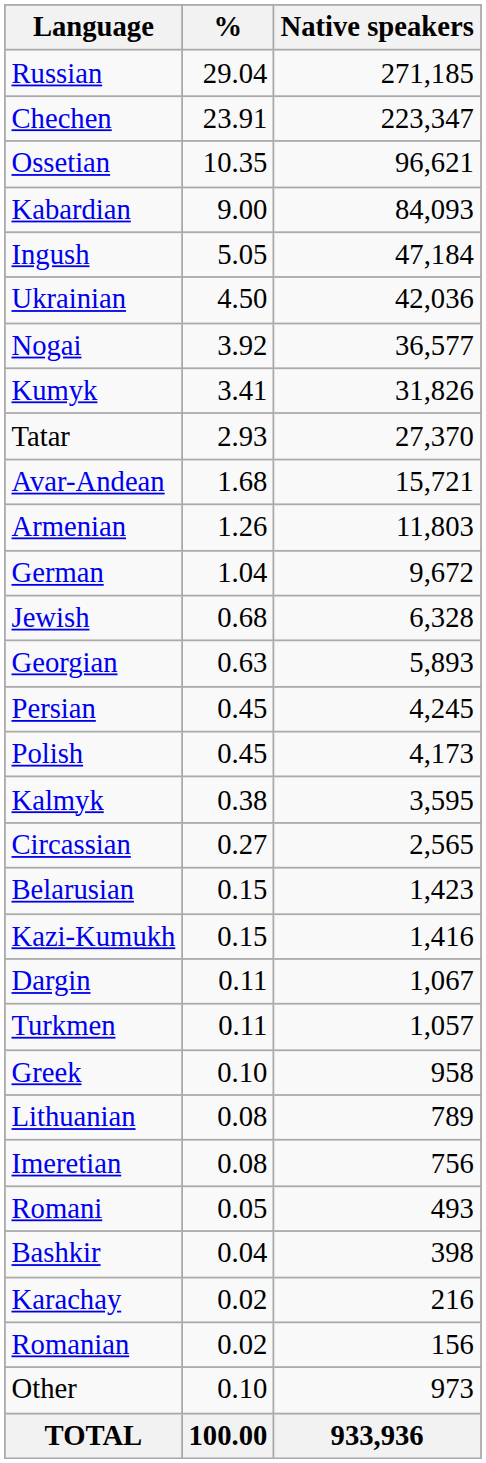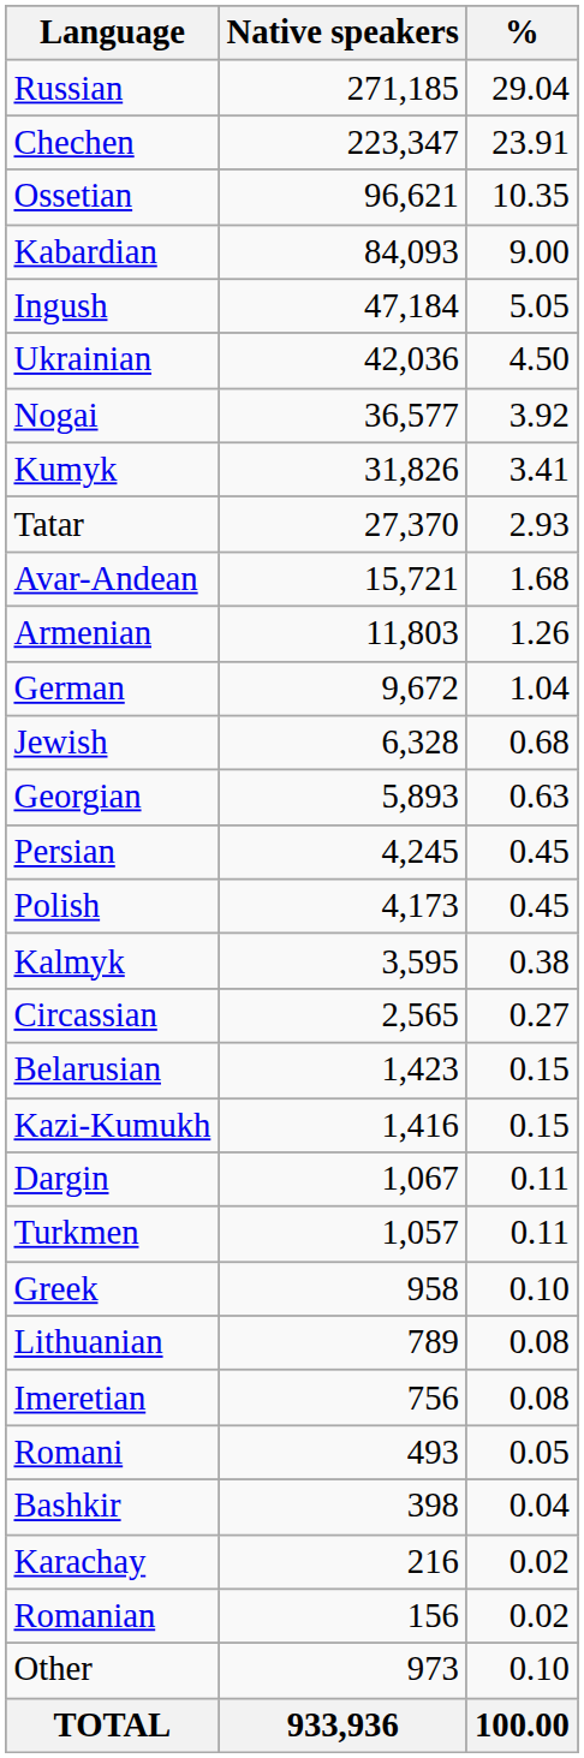 <table class="wikitable sortable">
 <tr>
 <th>Language</th>
+<th>Native speakers</th>
 <th>%</th>
-<th>Native speakers</th>
 </tr>
 <tr>
 <td><a href='#'>Russian</a></td>
+<td align="right">271,185</td>
 <td align="right">29.04</td>
-<td align="right">271,185</td>
 </tr>
 <tr>
 <td><a href='#'>Chechen</a></td>
+<td align="right">223,347</td>
 <td align="right">23.91</td>
-<td align="right">223,347</td>
 </tr>
 <tr>
 <td><a href='#'>Ossetian</a></td>
+<td align="right">96,621</td>
 <td align="right">10.35</td>
-<td align="right">96,621</td>
 </tr>
 <tr>
 <td><a href='#'>Kabardian</a></td>
+<td align="right">84,093</td>
 <td align="right">9.00</td>
-<td align="right">84,093</td>
 </tr>
 <tr>
 <td><a href='#'>Ingush</a></td>
+<td align="right">47,184</td>
 <td align="right">5.05</td>
-<td align="right">47,184</td>
 </tr>
 <tr>
 <td><a href='#'>Ukrainian</a></td>
+<td align="right">42,036</td>
 <td align="right">4.50</td>
-<td align="right">42,036</td>
 </tr>
 <tr>
 <td><a href='#'>Nogai</a></td>
+<td align="right">36,577</td>
 <td align="right">3.92</td>
-<td align="right">36,577</td>
 </tr>
 <tr>
 <td><a href='#'>Kumyk</a></td>
+<td align="right">31,826</td>
 <td align="right">3.41</td>
-<td align="right">31,826</td>
 </tr>
 <tr>
 <td>Tatar</td>
+<td align="right">27,370</td>
 <td align="right">2.93</td>
-<td align="right">27,370</td>
 </tr>
 <tr>
 <td><a href='#'>Avar-Andean</a></td>
+<td align="right">15,721</td>
 <td align="right">1.68</td>
-<td align="right">15,721</td>
 </tr>
 <tr>
 <td><a href='#'>Armenian</a></td>
+<td align="right">11,803</td>
 <td align="right">1.26</td>
-<td align="right">11,803</td>
 </tr>
 <tr>
 <td><a href='#'>German</a></td>
+<td align="right">9,672</td>
 <td align="right">1.04</td>
-<td align="right">9,672</td>
 </tr>
 <tr>
 <td><a href='#'>Jewish</a></td>
+<td align="right">6,328</td>
 <td align="right">0.68</td>
-<td align="right">6,328</td>
 </tr>
 <tr>
 <td><a href='#'>Georgian</a></td>
+<td align="right">5,893</td>
 <td align="right">0.63</td>
-<td align="right">5,893</td>
 </tr>
 <tr>
 <td><a href='#'>Persian</a></td>
+<td align="right">4,245</td>
 <td align="right">0.45</td>
-<td align="right">4,245</td>
 </tr>
 <tr>
 <td><a href='#'>Polish</a></td>
+<td align="right">4,173</td>
 <td align="right">0.45</td>
-<td align="right">4,173</td>
 </tr>
 <tr>
 <td><a href='#'>Kalmyk</a></td>
+<td align="right">3,595</td>
 <td align="right">0.38</td>
-<td align="right">3,595</td>
 </tr>
 <tr>
 <td><a href='#'>Circassian</a></td>
+<td align="right">2,565</td>
 <td align="right">0.27</td>
-<td align="right">2,565</td>
 </tr>
 <tr>
 <td><a href='#'>Belarusian</a></td>
+<td align="right">1,423</td>
 <td align="right">0.15</td>
-<td align="right">1,423</td>
 </tr>
 <tr>
 <td><a href='#'>Kazi-Kumukh</a></td>
+<td align="right">1,416</td>
 <td align="right">0.15</td>
-<td align="right">1,416</td>
 </tr>
 <tr>
 <td><a href='#'>Dargin</a></td>
+<td align="right">1,067</td>
 <td align="right">0.11</td>
-<td align="right">1,067</td>
 </tr>
 <tr>
 <td><a href='#'>Turkmen</a></td>
+<td align="right">1,057</td>
 <td align="right">0.11</td>
-<td align="right">1,057</td>
 </tr>
 <tr>
 <td><a href='#'>Greek</a></td>
+<td align="right">958</td>
 <td align="right">0.10</td>
-<td align="right">958</td>
 </tr>
 <tr>
 <td><a href='#'>Lithuanian</a></td>
+<td align="right">789</td>
 <td align="right">0.08</td>
-<td align="right">789</td>
 </tr>
 <tr>
 <td><a href='#'>Imeretian</a></td>
+<td align="right">756</td>
 <td align="right">0.08</td>
-<td align="right">756</td>
 </tr>
 <tr>
 <td><a href='#'>Romani</a></td>
+<td align="right">493</td>
 <td align="right">0.05</td>
-<td align="right">493</td>
 </tr>
 <tr>
 <td><a href='#'>Bashkir</a></td>
+<td align="right">398</td>
 <td align="right">0.04</td>
-<td align="right">398</td>
 </tr>
 <tr>
 <td><a href='#'>Karachay</a></td>
+<td align="right">216</td>
 <td align="right">0.02</td>
-<td align="right">216</td>
 </tr>
 <tr>
 <td><a href='#'>Romanian</a></td>
+<td align="right">156</td>
 <td align="right">0.02</td>
-<td align="right">156</td>
 </tr>
 <tr>
 <td>Other</td>
+<td align="right">973</td>
 <td align="right">0.10</td>
-<td align="right">973</td>
 </tr>
 <tr>
 <th>TOTAL</th>
+<th>933,936</th>
 <th>100.00</th>
-<th>933,936</th>
 </tr>
 </table>
